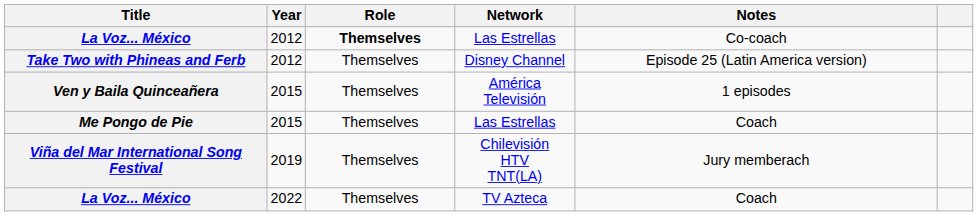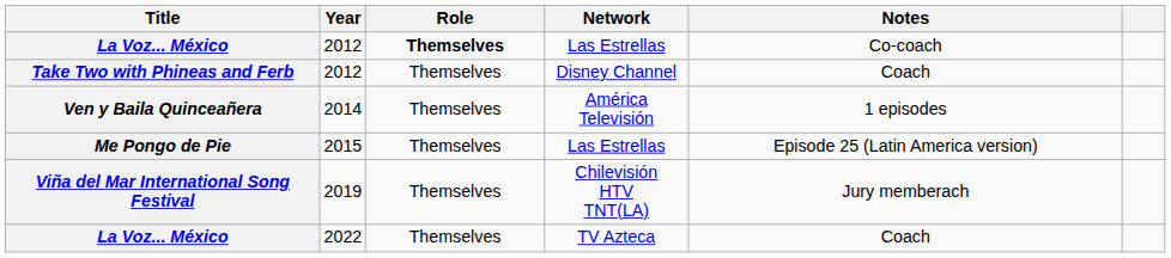 <table class="wikitable sortable plainrowheaders" style="text-align:center;">
 <tr>
 <th scope="col" style="width: 18em;">Title</th>
 <th scope="col" style="width: 2em;">Year</th>
 <th scope="col" style="width: 10em;">Role</th>
 <th scope="col" style="width: 8em;">Network</th>
 <th scope="col" style="width: 25em;" class="unsortable">Notes</th>
 <th scope="col" style="width: 2em;" class="unsortable"></th>
 </tr>
 <tr>
 <th scope="row"><em><a href='#'>La Voz... México</a></em></th>
 <td>2012</td>
 <td><strong>Themselves</strong></td>
 <td><a href='#'>Las Estrellas</a></td>
 <td>Co-coach</td>
 <td></td>
 </tr>
 <tr>
 <th scope="row"><em><a href='#'>Take Two with Phineas and Ferb</a></em></th>
 <td>2012</td>
 <td>Themselves</td>
 <td><a href='#'>Disney Channel</a></td>
-<td>Episode 25 (Latin America version)</td>
+<td>Coach</td>
 <td></td>
 </tr>
 <tr>
 <th scope="row"><em>Ven y Baila Quinceañera</em></th>
-<td>2015</td>
+<td>2014</td>
 <td>Themselves</td>
 <td><a href='#'>América Televisión</a></td>
 <td>1 episodes</td>
 <td></td>
 </tr>
 <tr>
 <th scope="row"><em>Me Pongo de Pie</em></th>
 <td>2015</td>
 <td>Themselves</td>
 <td><a href='#'>Las Estrellas</a></td>
-<td>Coach</td>
+<td>Episode 25 (Latin America version)</td>
 <td></td>
 </tr>
 <tr>
 <th scope="row"><em><a href='#'>Viña del Mar International Song Festival</a></em></th>
 <td>2019</td>
 <td>Themselves</td>
 <td><a href='#'>Chilevisión</a><br><a href='#'>HTV</a><br><a href='#'>TNT(LA)</a></td>
 <td>Jury memberach</td>
 <td></td>
 </tr>
 <tr>
 <th scope="row"><em><a href='#'>La Voz... México</a></em></th>
 <td>2022</td>
 <td>Themselves</td>
 <td><a href='#'>TV Azteca</a></td>
 <td>Coach</td>
 <td></td>
 </tr>
 </table>
